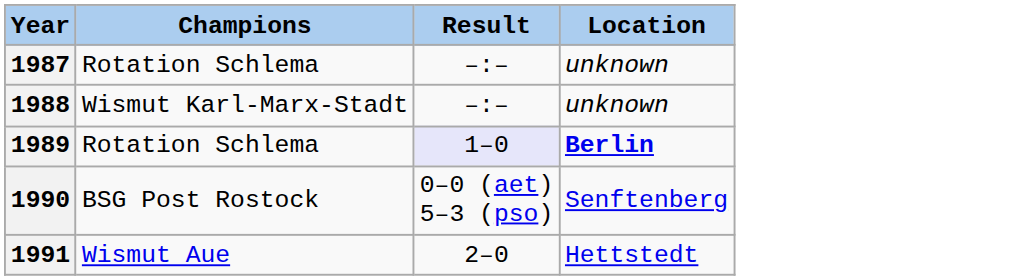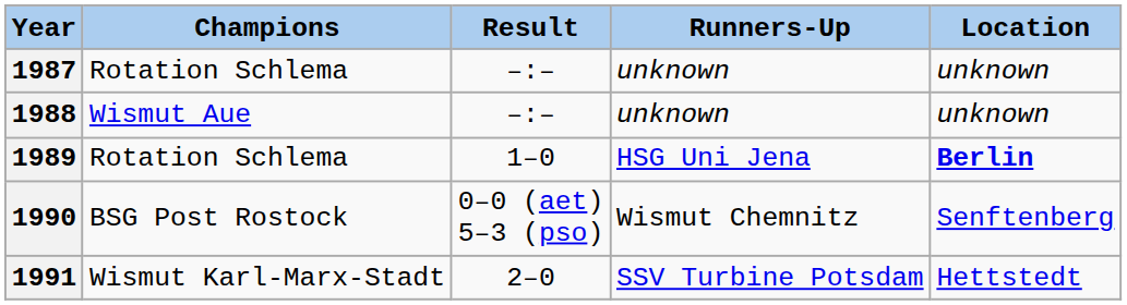 <table class="wikitable">
 <tr>
 <th style="background:#ABCDEF;">Year</th>
 <th style="background:#ABCDEF;">Champions</th>
 <th style="background:#ABCDEF;">Result</th>
+<th style="background:#ABCDEF;">Runners-Up</th>
 <th style="background:#ABCDEF;">Location</th>
 </tr>
 <tr>
 <th>1987</th>
 <td>Rotation Schlema</td>
 <td align=center>–:–</td>
 <td><em>unknown</em></td>
+<td><em>unknown</em></td>
 </tr>
 <tr>
 <th>1988</th>
-<td>Wismut Karl-Marx-Stadt</td>
+<td><a href='#'>Wismut Aue</a></td>
 <td align=center>–:–</td>
+<td><em>unknown</em></td>
 <td><em>unknown</em></td>
 </tr>
 <tr>
 <th>1989</th>
 <td>Rotation Schlema</td>
-<td align=center style="background: lavender;">1–0</td>
+<td align=center>1–0</td>
+<td><a href='#'>HSG Uni Jena</a></td>
 <td><strong><a href='#'>Berlin</a></strong></td>
 </tr>
 <tr>
 <th>1990</th>
 <td>BSG Post Rostock</td>
 <td align=center>0–0 (<a href='#'>aet</a>)<br>5–3 (<a href='#'>pso</a>)</td>
+<td>Wismut Chemnitz</td>
 <td><a href='#'>Senftenberg</a></td>
 </tr>
 <tr>
 <th>1991</th>
-<td><a href='#'>Wismut Aue</a></td>
+<td>Wismut Karl-Marx-Stadt</td>
 <td align=center>2–0</td>
+<td><a href='#'>SSV Turbine Potsdam</a></td>
 <td><a href='#'>Hettstedt</a></td>
 </tr>
 </table>
